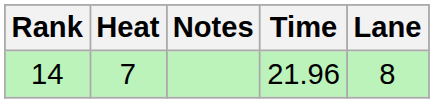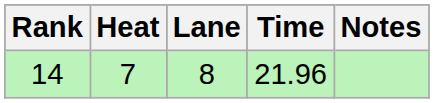 <table class="wikitable" style="text-align:center">
 <tr>
 <th>Rank</th>
 <th>Heat</th>
+<th>Lane</th>
+<th>Time</th>
 <th>Notes</th>
-<th>Time</th>
-<th>Lane</th>
 </tr>
 <tr bgcolor=bbf3bb>
 <td>14</td>
 <td>7</td>
+<td>8</td>
+<td>21.96</td>
 <td></td>
-<td>21.96</td>
-<td>8</td>
 </tr>
 </table>
